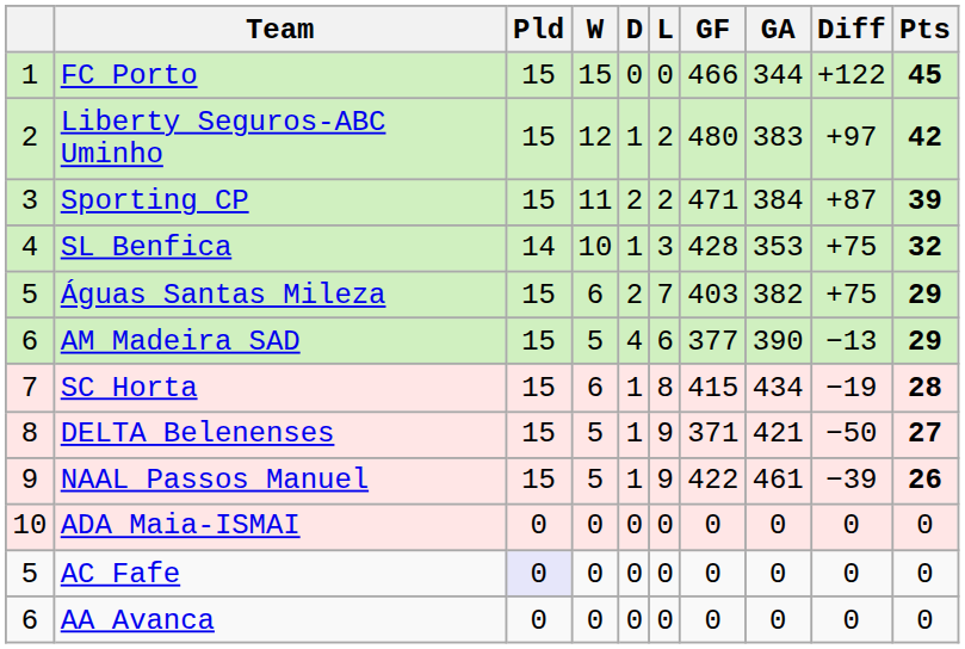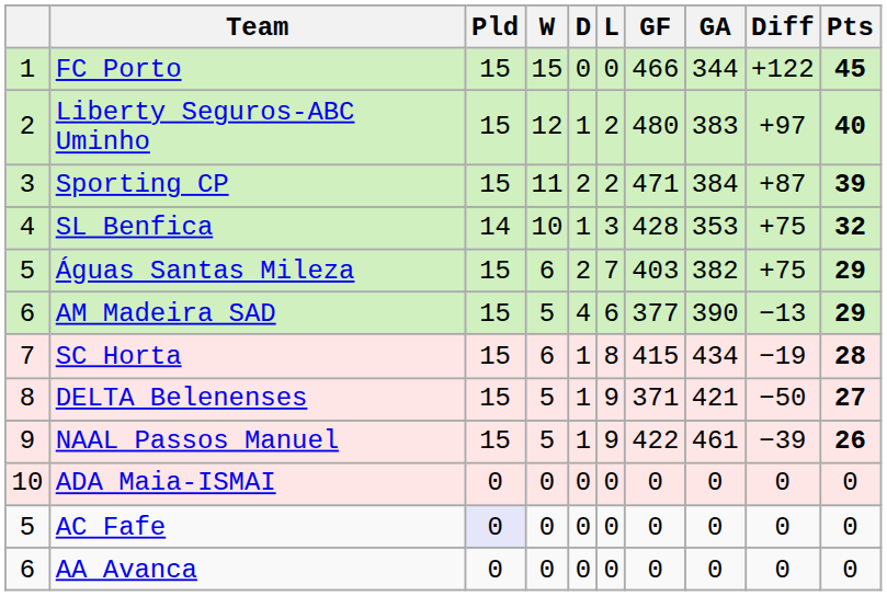 <table class="wikitable sortable" style="text-align:center">
 <tr>
 <th></th>
 <th width="200">Team</th>
 <th>Pld</th>
 <th>W</th>
 <th>D</th>
 <th>L</th>
 <th>GF</th>
 <th>GA</th>
 <th>Diff</th>
 <th>Pts</th>
 </tr>
 <tr style="background: #D0F0C0;">
 <td>1</td>
 <td align=left> <a href='#'>FC Porto</a></td>
 <td>15</td>
 <td>15</td>
 <td>0</td>
 <td>0</td>
 <td>466</td>
 <td>344</td>
 <td>+122</td>
 <td><strong>45</strong></td>
 </tr>
 <tr style="background: #D0F0C0;">
 <td>2</td>
 <td align=left> <a href='#'>Liberty Seguros-ABC Uminho</a></td>
 <td>15</td>
 <td>12</td>
 <td>1</td>
 <td>2</td>
 <td>480</td>
 <td>383</td>
 <td>+97</td>
-<td><strong>42</strong></td>
+<td><strong>40</strong></td>
 </tr>
 <tr style="background: #D0F0C0;">
 <td>3</td>
 <td align=left> <a href='#'>Sporting CP</a></td>
 <td>15</td>
 <td>11</td>
 <td>2</td>
 <td>2</td>
 <td>471</td>
 <td>384</td>
 <td>+87</td>
 <td><strong>39</strong></td>
 </tr>
 <tr style="background: #D0F0C0;">
 <td>4</td>
 <td align=left> <a href='#'>SL Benfica</a></td>
 <td>14</td>
 <td>10</td>
 <td>1</td>
 <td>3</td>
 <td>428</td>
 <td>353</td>
 <td>+75</td>
 <td><strong>32</strong></td>
 </tr>
 <tr style="background: #D0F0C0;">
 <td>5</td>
 <td align=left> <a href='#'>Águas Santas Mileza</a></td>
 <td>15</td>
 <td>6</td>
 <td>2</td>
 <td>7</td>
 <td>403</td>
 <td>382</td>
 <td>+75</td>
 <td><strong>29</strong></td>
 </tr>
 <tr style="background: #D0F0C0;">
 <td>6</td>
 <td align=left> <a href='#'>AM Madeira SAD</a></td>
 <td>15</td>
 <td>5</td>
 <td>4</td>
 <td>6</td>
 <td>377</td>
 <td>390</td>
 <td>−13</td>
 <td><strong>29</strong></td>
 </tr>
 <tr style="background: #FFE6E6;">
 <td>7</td>
 <td align=left><a href='#'>SC Horta</a></td>
 <td>15</td>
 <td>6</td>
 <td>1</td>
 <td>8</td>
 <td>415</td>
 <td>434</td>
 <td>−19</td>
 <td><strong>28</strong></td>
 </tr>
 <tr style="background: #FFE6E6;">
 <td>8</td>
 <td align=left> <a href='#'>DELTA Belenenses</a></td>
 <td>15</td>
 <td>5</td>
 <td>1</td>
 <td>9</td>
 <td>371</td>
 <td>421</td>
 <td>−50</td>
 <td><strong>27</strong></td>
 </tr>
 <tr style="background: #FFE6E6;">
 <td>9</td>
 <td align=left> <a href='#'>NAAL Passos Manuel</a></td>
 <td>15</td>
 <td>5</td>
 <td>1</td>
 <td>9</td>
 <td>422</td>
 <td>461</td>
 <td>−39</td>
 <td><strong>26</strong></td>
 </tr>
 <tr style="background: #FFE6E6;">
 <td>10</td>
 <td align=left><a href='#'>ADA Maia-ISMAI</a></td>
 <td>0</td>
 <td>0</td>
 <td>0</td>
 <td>0</td>
 <td>0</td>
 <td>0</td>
 <td>0</td>
 <td>0</td>
 </tr>
 <tr>
 <td>5</td>
 <td align=left><a href='#'>AC Fafe</a></td>
 <td style="background: lavender;">0</td>
 <td>0</td>
 <td>0</td>
 <td>0</td>
 <td>0</td>
 <td>0</td>
 <td>0</td>
 <td>0</td>
 </tr>
 <tr>
 <td>6</td>
 <td align=left><a href='#'>AA Avanca</a></td>
 <td>0</td>
 <td>0</td>
 <td>0</td>
 <td>0</td>
 <td>0</td>
 <td>0</td>
 <td>0</td>
 <td>0</td>
 </tr>
 </table>
